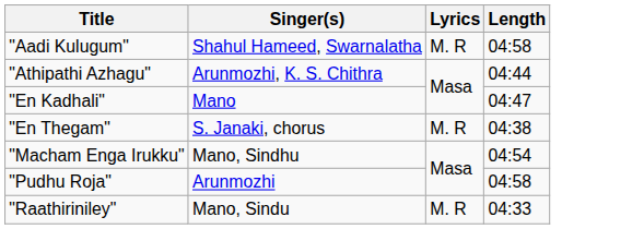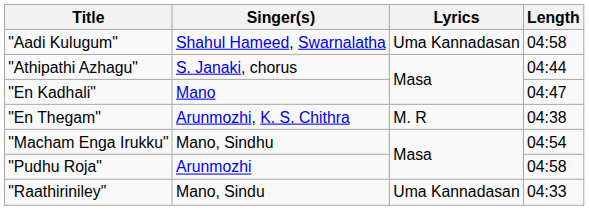 <table class="wikitable" style="font-size:95%;">
 <tr>
 <th>Title</th>
 <th>Singer(s)</th>
 <th>Lyrics</th>
 <th>Length</th>
 </tr>
 <tr>
 <td>"Aadi Kulugum"</td>
 <td><a href='#'>Shahul Hameed</a>, <a href='#'>Swarnalatha</a></td>
-<td>M. R</td>
+<td>Uma Kannadasan</td>
 <td>04:58</td>
 </tr>
 <tr>
 <td>"Athipathi Azhagu"</td>
-<td><a href='#'>Arunmozhi</a>, <a href='#'>K. S. Chithra</a></td>
+<td><a href='#'>S. Janaki</a>, chorus</td>
 <td rowspan=2>Masa</td>
 <td>04:44</td>
 </tr>
 <tr>
 <td>"En Kadhali"</td>
 <td><a href='#'>Mano</a></td>
 <td>04:47</td>
 </tr>
 <tr>
 <td>"En Thegam"</td>
-<td><a href='#'>S. Janaki</a>, chorus</td>
+<td><a href='#'>Arunmozhi</a>, <a href='#'>K. S. Chithra</a></td>
 <td>M. R</td>
 <td>04:38</td>
 </tr>
 <tr>
 <td>"Macham Enga Irukku"</td>
 <td>Mano, Sindhu</td>
 <td rowspan=2>Masa</td>
 <td>04:54</td>
 </tr>
 <tr>
 <td>"Pudhu Roja"</td>
 <td><a href='#'>Arunmozhi</a></td>
 <td>04:58</td>
 </tr>
 <tr>
 <td>"Raathiriniley"</td>
 <td>Mano, Sindu</td>
-<td>M. R</td>
+<td>Uma Kannadasan</td>
 <td>04:33</td>
 </tr>
 </table>
